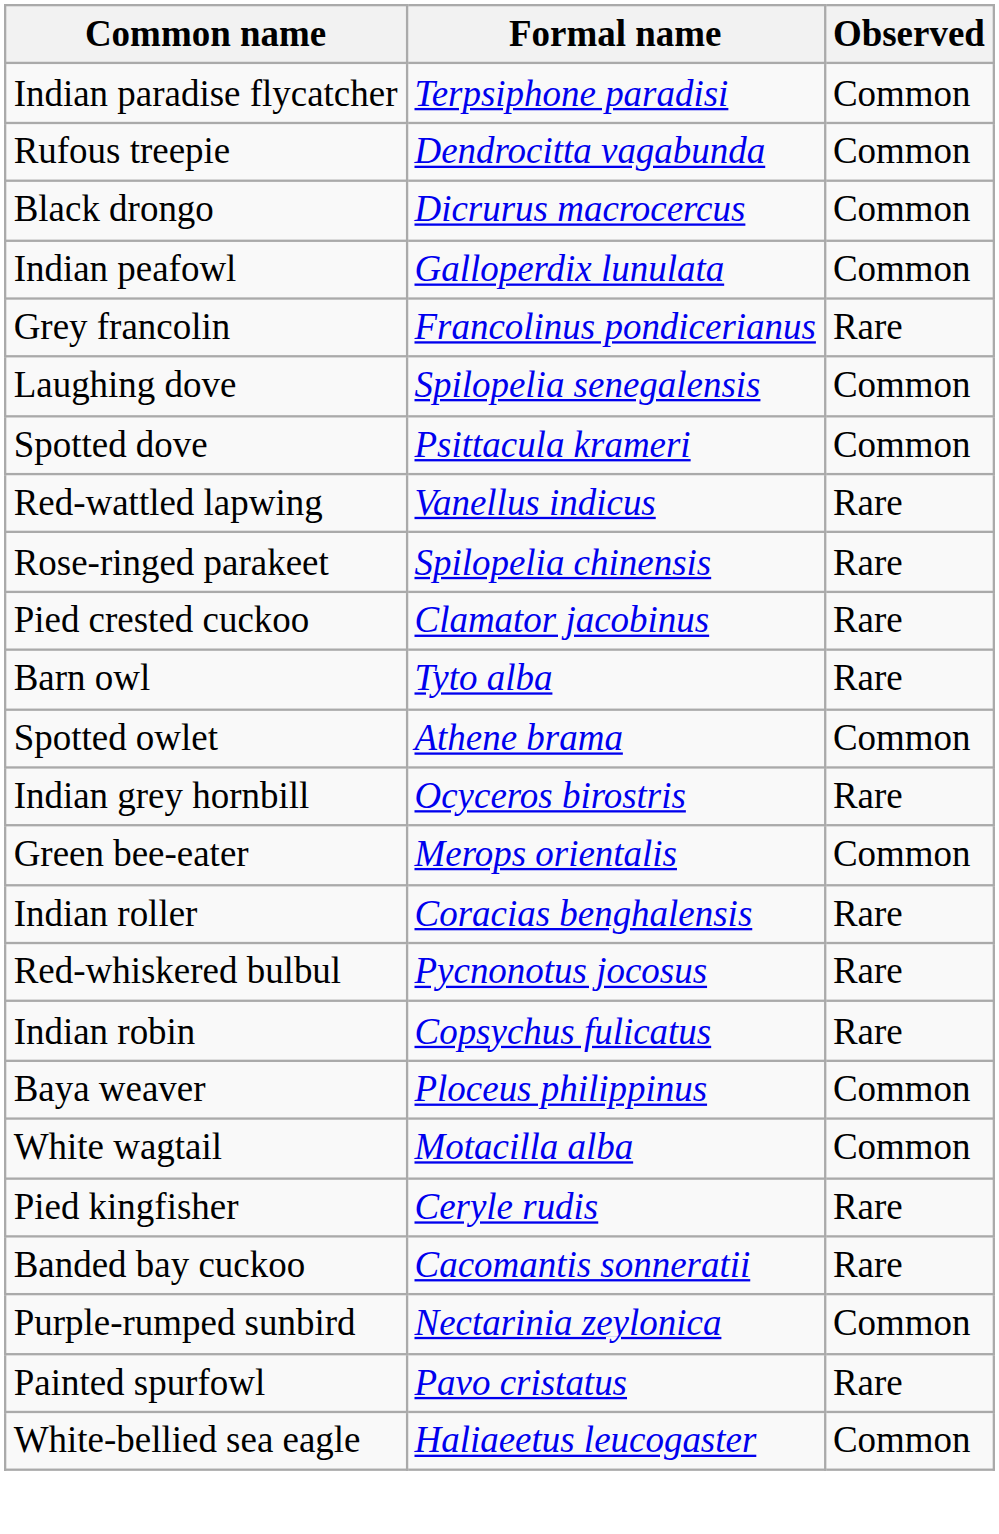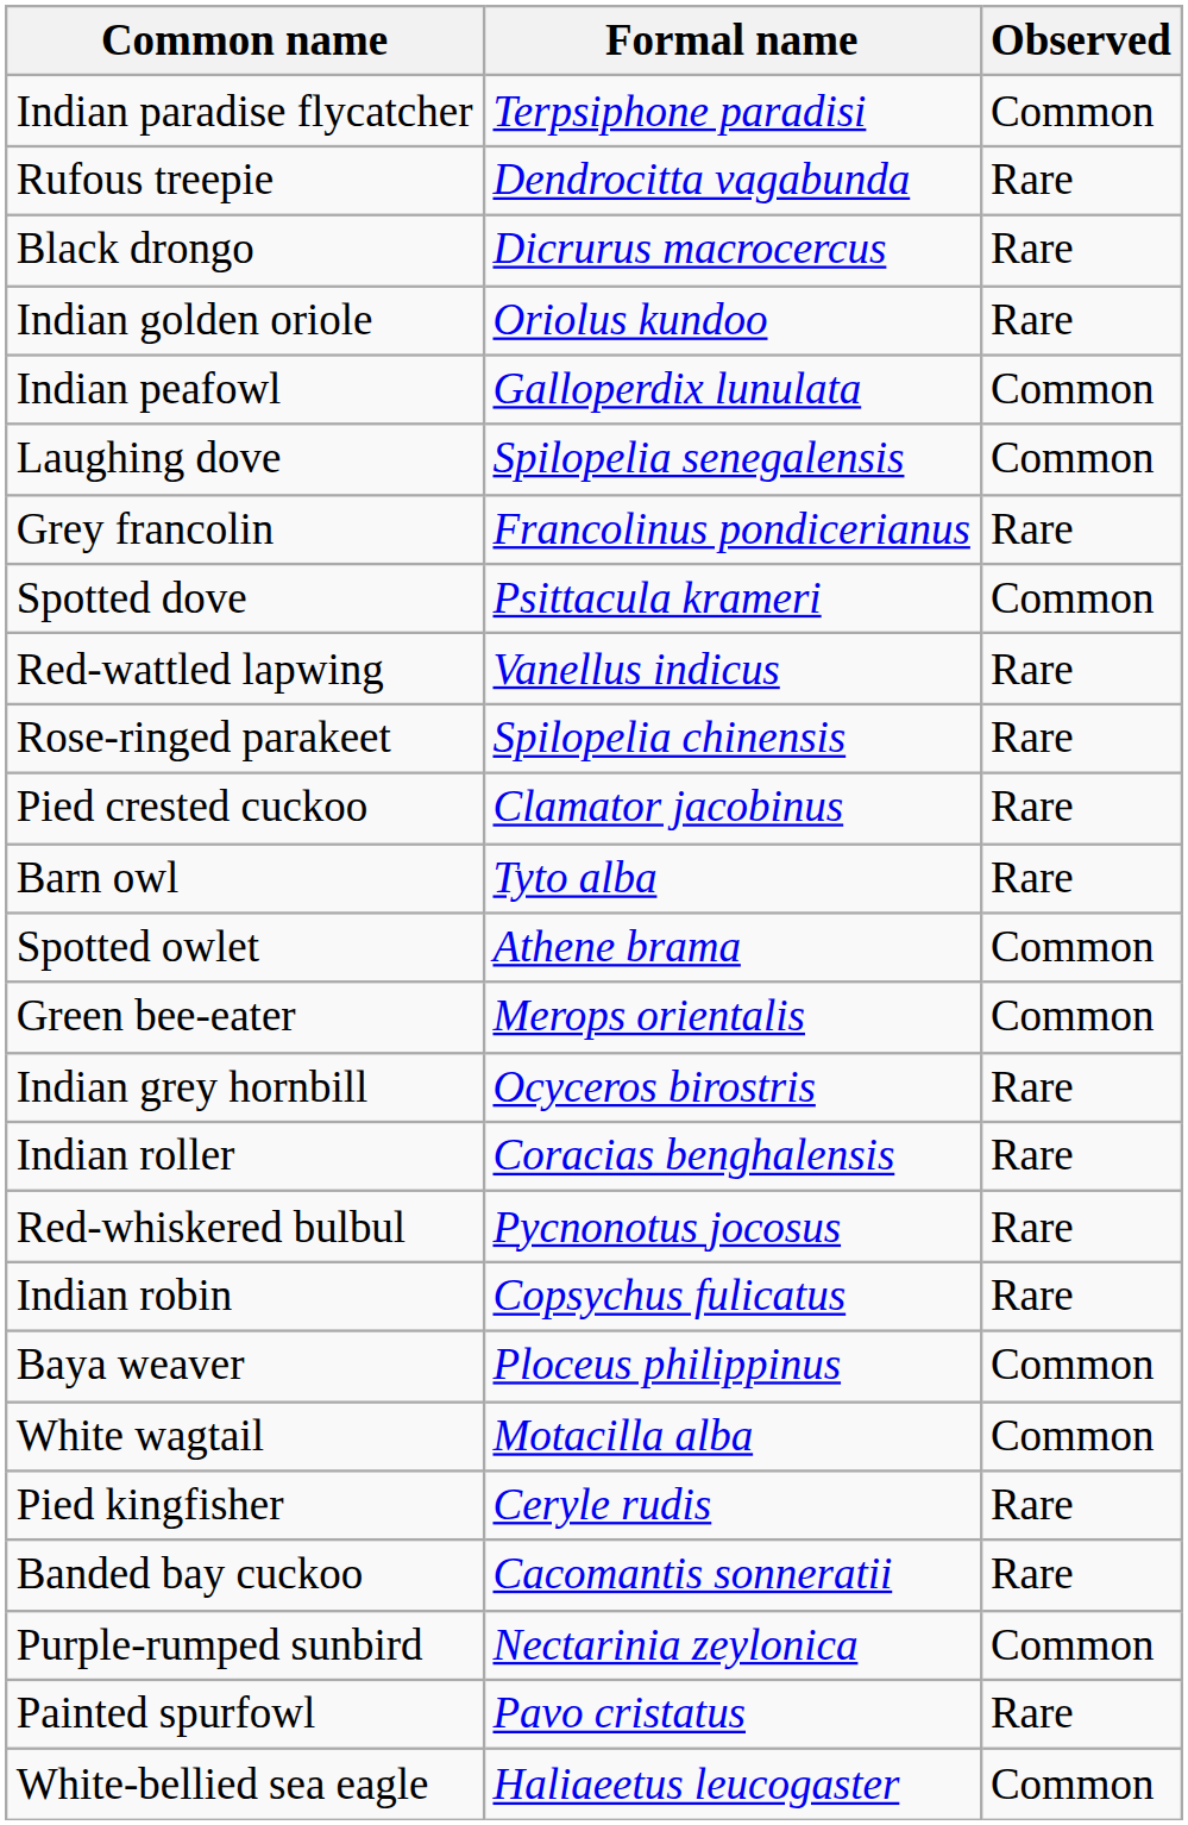 <table class="wikitable" border=3>
 <tr>
 <th>Common name</th>
 <th>Formal name</th>
 <th>Observed</th>
 </tr>
 <tr>
 <td>Indian paradise flycatcher</td>
 <td><em><a href='#'>Terpsiphone paradisi</a></em></td>
 <td>Common</td>
 </tr>
 <tr>
 <td>Rufous treepie</td>
 <td><em><a href='#'>Dendrocitta vagabunda</a></em></td>
-<td>Common</td>
+<td>Rare</td>
 </tr>
 <tr>
 <td>Black drongo</td>
 <td><em><a href='#'>Dicrurus macrocercus</a></em></td>
-<td>Common</td>
+<td>Rare</td>
+</tr>
+<tr>
+<td>Indian golden oriole</td>
+<td><em><a href='#'>Oriolus kundoo</a></em></td>
+<td>Rare</td>
 </tr>
 <tr>
 <td>Indian peafowl</td>
 <td><em><a href='#'>Galloperdix lunulata</a></em></td>
 <td>Common</td>
 </tr>
 <tr>
+<td>Laughing dove</td>
+<td><em><a href='#'>Spilopelia senegalensis</a></em></td>
+<td>Common</td>
+</tr>
+<tr>
 <td>Grey francolin</td>
 <td><em><a href='#'>Francolinus pondicerianus</a></em></td>
 <td>Rare</td>
-</tr>
-<tr>
-<td>Laughing dove</td>
-<td><em><a href='#'>Spilopelia senegalensis</a></em></td>
-<td>Common</td>
 </tr>
 <tr>
 <td>Spotted dove</td>
 <td><em><a href='#'>Psittacula krameri</a></em></td>
 <td>Common</td>
 </tr>
 <tr>
 <td>Red-wattled lapwing</td>
 <td><em><a href='#'>Vanellus indicus</a></em></td>
 <td>Rare</td>
 </tr>
 <tr>
 <td>Rose-ringed parakeet</td>
 <td><em><a href='#'>Spilopelia chinensis</a></em></td>
 <td>Rare</td>
 </tr>
 <tr>
 <td>Pied crested cuckoo</td>
 <td><em><a href='#'>Clamator jacobinus</a></em></td>
 <td>Rare</td>
 </tr>
 <tr>
 <td>Barn owl</td>
 <td><em><a href='#'>Tyto alba</a></em></td>
 <td>Rare</td>
 </tr>
 <tr>
 <td>Spotted owlet</td>
 <td><em><a href='#'>Athene brama</a></em></td>
 <td>Common</td>
 </tr>
 <tr>
+<td>Green bee-eater</td>
+<td><em><a href='#'>Merops orientalis</a></em></td>
+<td>Common</td>
+</tr>
+<tr>
 <td>Indian grey hornbill</td>
 <td><em><a href='#'>Ocyceros birostris</a></em></td>
 <td>Rare</td>
-</tr>
-<tr>
-<td>Green bee-eater</td>
-<td><em><a href='#'>Merops orientalis</a></em></td>
-<td>Common</td>
 </tr>
 <tr>
 <td>Indian roller</td>
 <td><em><a href='#'>Coracias benghalensis</a></em></td>
 <td>Rare</td>
 </tr>
 <tr>
 <td>Red-whiskered bulbul</td>
 <td><em><a href='#'>Pycnonotus jocosus</a></em></td>
 <td>Rare</td>
 </tr>
 <tr>
 <td>Indian robin</td>
 <td><em><a href='#'>Copsychus fulicatus</a></em></td>
 <td>Rare</td>
 </tr>
 <tr>
 <td>Baya weaver</td>
 <td><em><a href='#'>Ploceus philippinus</a></em></td>
 <td>Common</td>
 </tr>
 <tr>
 <td>White wagtail</td>
 <td><em><a href='#'>Motacilla alba</a></em></td>
 <td>Common</td>
 </tr>
 <tr>
 <td>Pied kingfisher</td>
 <td><em><a href='#'>Ceryle rudis</a></em></td>
 <td>Rare</td>
 </tr>
 <tr>
 <td>Banded bay cuckoo</td>
 <td><em><a href='#'>Cacomantis sonneratii</a></em></td>
 <td>Rare</td>
 </tr>
 <tr>
 <td>Purple-rumped sunbird</td>
 <td><em><a href='#'>Nectarinia zeylonica</a></em></td>
 <td>Common</td>
 </tr>
 <tr>
 <td>Painted spurfowl</td>
 <td><em><a href='#'>Pavo cristatus</a></em></td>
 <td>Rare</td>
 </tr>
 <tr>
 <td>White-bellied sea eagle</td>
 <td><em><a href='#'>Haliaeetus leucogaster</a></em></td>
 <td>Common</td>
 </tr>
 </table>
